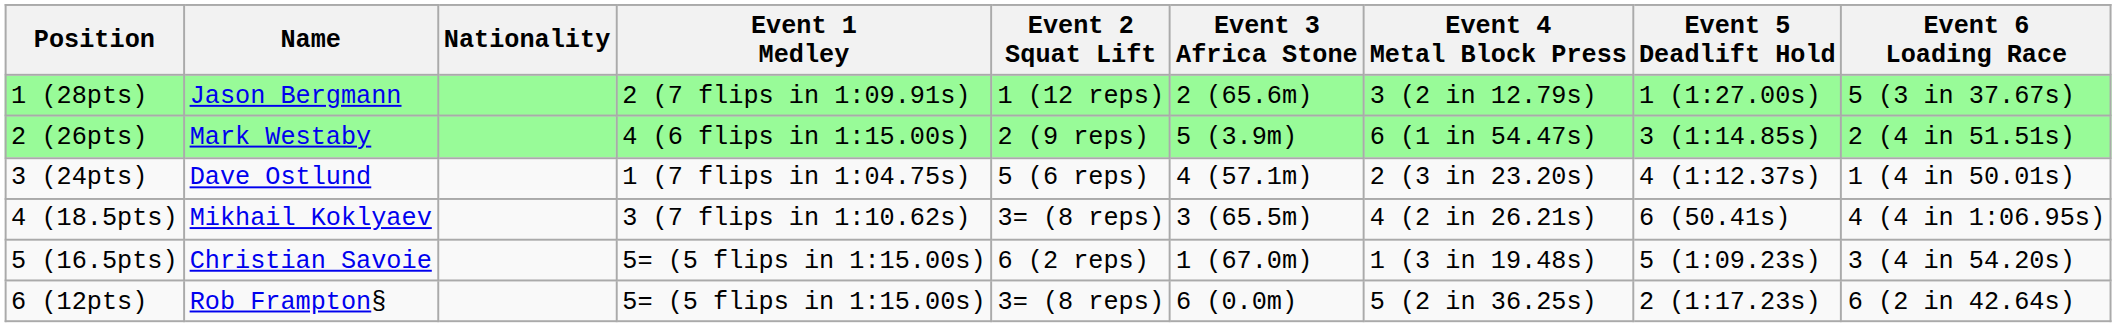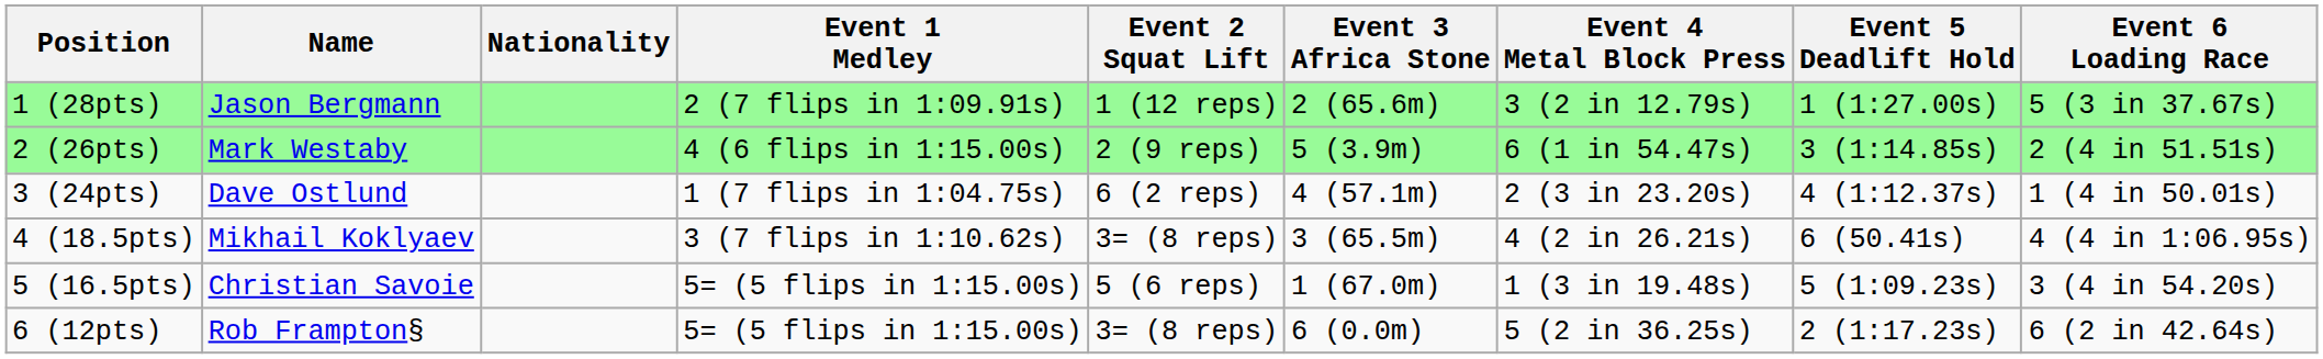 <table class="sortable wikitable" style="margin:auto;">
 <tr>
 <th>Position</th>
 <th>Name</th>
 <th>Nationality</th>
 <th>Event 1<br>Medley</th>
 <th>Event 2<br>Squat Lift</th>
 <th>Event 3<br>Africa Stone</th>
 <th>Event 4<br>Metal Block Press</th>
 <th>Event 5<br>Deadlift Hold</th>
 <th>Event 6<br>Loading Race</th>
 </tr>
 <tr style="background:palegreen;">
 <td>1 (28pts)</td>
 <td><a href='#'>Jason Bergmann</a></td>
 <td></td>
 <td>2 (7 flips in 1:09.91s)</td>
 <td>1 (12 reps)</td>
 <td>2 (65.6m)</td>
 <td>3 (2 in 12.79s)</td>
 <td>1 (1:27.00s)</td>
 <td>5 (3 in 37.67s)</td>
 </tr>
 <tr style="background:palegreen;">
 <td>2 (26pts)</td>
 <td><a href='#'>Mark Westaby</a></td>
 <td></td>
 <td>4 (6 flips in 1:15.00s)</td>
 <td>2 (9 reps)</td>
 <td>5 (3.9m)</td>
 <td>6 (1 in 54.47s)</td>
 <td>3 (1:14.85s)</td>
 <td>2 (4 in 51.51s)</td>
 </tr>
 <tr>
 <td>3 (24pts)</td>
 <td><a href='#'>Dave Ostlund</a></td>
 <td></td>
 <td>1 (7 flips in 1:04.75s)</td>
-<td>5 (6 reps)</td>
+<td>6 (2 reps)</td>
 <td>4 (57.1m)</td>
 <td>2 (3 in 23.20s)</td>
 <td>4 (1:12.37s)</td>
 <td>1 (4 in 50.01s)</td>
 </tr>
 <tr>
 <td>4 (18.5pts)</td>
 <td><a href='#'>Mikhail Koklyaev</a></td>
 <td></td>
 <td>3 (7 flips in 1:10.62s)</td>
 <td>3= (8 reps)</td>
 <td>3 (65.5m)</td>
 <td>4 (2 in 26.21s)</td>
 <td>6 (50.41s)</td>
 <td>4 (4 in 1:06.95s)</td>
 </tr>
 <tr>
 <td>5 (16.5pts)</td>
 <td><a href='#'>Christian Savoie</a></td>
 <td></td>
 <td>5= (5 flips in 1:15.00s)</td>
-<td>6 (2 reps)</td>
+<td>5 (6 reps)</td>
 <td>1 (67.0m)</td>
 <td>1 (3 in 19.48s)</td>
 <td>5 (1:09.23s)</td>
 <td>3 (4 in 54.20s)</td>
 </tr>
 <tr>
 <td>6 (12pts)</td>
 <td><a href='#'>Rob Frampton</a>§</td>
 <td></td>
 <td>5= (5 flips in 1:15.00s)</td>
 <td>3= (8 reps)</td>
 <td>6 (0.0m)</td>
 <td>5 (2 in 36.25s)</td>
 <td>2 (1:17.23s)</td>
 <td>6 (2 in 42.64s)</td>
 </tr>
 </table>
